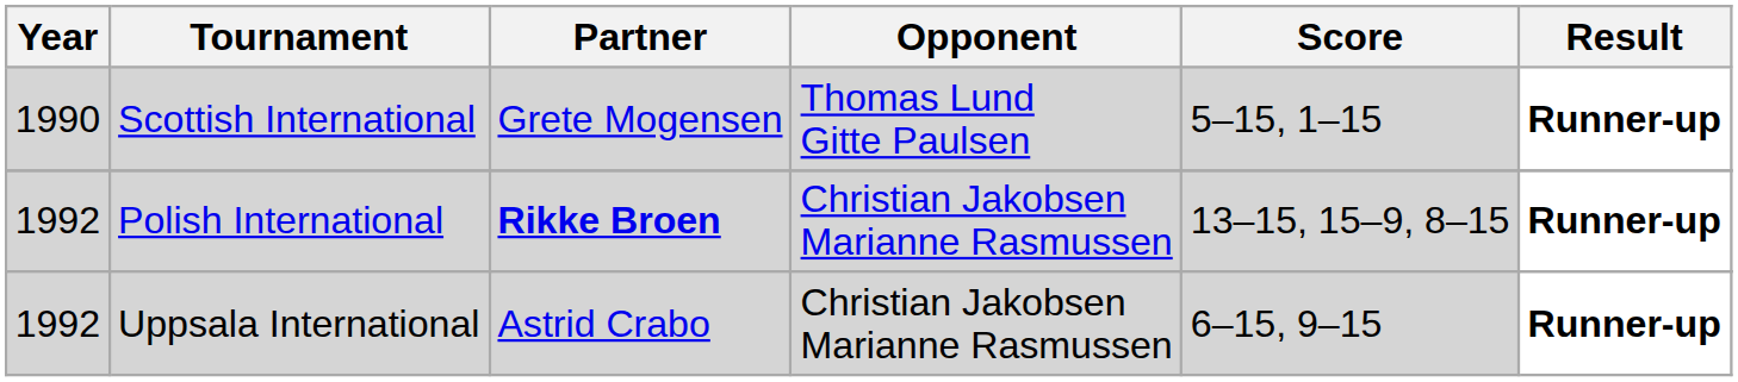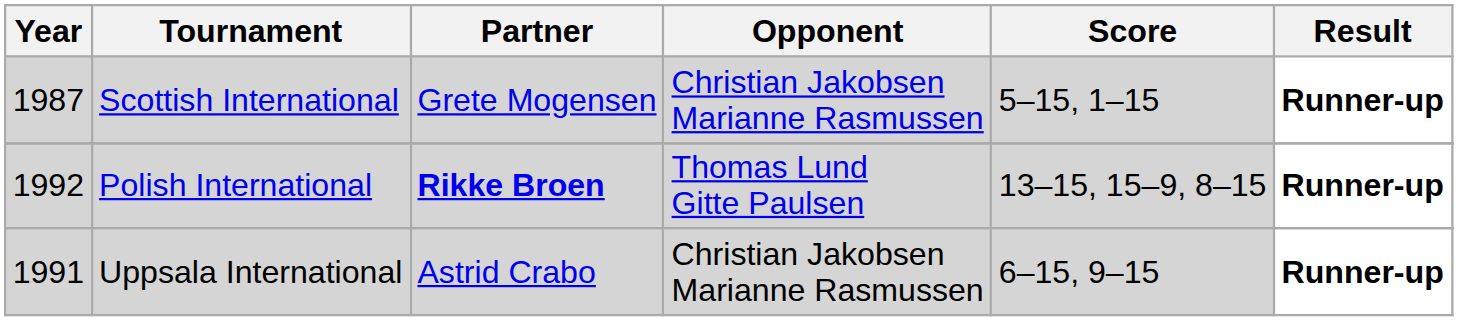 <table class="sortable wikitable" style="font-size: 90%;">
 <tr>
 <th>Year</th>
 <th>Tournament</th>
 <th>Partner</th>
 <th>Opponent</th>
 <th>Score</th>
 <th>Result</th>
 </tr>
 <tr style="background:#D5D5D5">
-<td align="center">1990</td>
+<td align="center">1987</td>
 <td align="left"><a href='#'>Scottish International</a></td>
 <td align="left"> <a href='#'>Grete Mogensen</a></td>
-<td align="left"> <a href='#'>Thomas Lund</a> <br>  <a href='#'>Gitte Paulsen</a></td>
+<td align="left"> <a href='#'>Christian Jakobsen</a> <br>  <a href='#'>Marianne Rasmussen</a></td>
 <td align="left">5–15, 1–15</td>
 <td style="text-align:left; background:white"> <strong>Runner-up</strong></td>
 </tr>
 <tr>
 </tr>
 <tr style="background:#D5D5D5">
 <td align="center">1992</td>
 <td align="left"><a href='#'>Polish International</a></td>
 <td align="left"><strong> <a href='#'>Rikke Broen</a></strong></td>
-<td align="left"> <a href='#'>Christian Jakobsen</a> <br>  <a href='#'>Marianne Rasmussen</a></td>
+<td align="left"> <a href='#'>Thomas Lund</a> <br>  <a href='#'>Gitte Paulsen</a></td>
 <td align="left">13–15, 15–9, 8–15</td>
 <td style="text-align:left; background:white"> <strong>Runner-up</strong></td>
 </tr>
 <tr>
 </tr>
 <tr style="background:#D5D5D5">
-<td align="center">1992</td>
+<td align="center">1991</td>
 <td align="left">Uppsala International</td>
 <td align="left"> <a href='#'>Astrid Crabo</a></td>
 <td align="left"> Christian Jakobsen <br>  Marianne Rasmussen</td>
 <td align="left">6–15, 9–15</td>
 <td style="text-align:left; background:white"> <strong>Runner-up</strong></td>
 </tr>
 </table>
